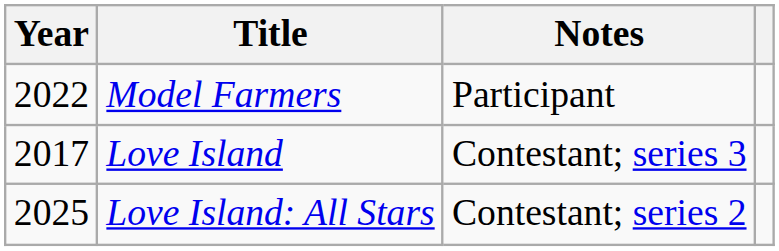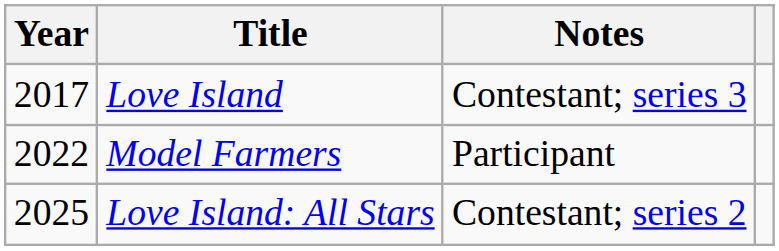 <table class="wikitable">
 <tr>
 <th>Year</th>
 <th>Title</th>
 <th>Notes</th>
 <th></th>
 </tr>
 <tr>
+<td>2017</td>
+<td><em><a href='#'>Love Island</a></em></td>
+<td>Contestant; <a href='#'>series 3</a></td>
+<td align="center"></td>
+</tr>
+<tr>
 <td>2022</td>
 <td><em><a href='#'>Model Farmers</a></em></td>
 <td>Participant</td>
-<td align="center"></td>
-</tr>
-<tr>
-<td>2017</td>
-<td><em><a href='#'>Love Island</a></em></td>
-<td>Contestant; <a href='#'>series 3</a></td>
 <td align="center"></td>
 </tr>
 <tr>
 <td>2025</td>
 <td><em><a href='#'>Love Island: All Stars</a></em></td>
 <td>Contestant; <a href='#'>series 2</a></td>
 <td align="center"></td>
 </tr>
 </table>
